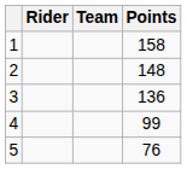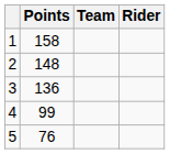 <table class="wikitable">
 <tr>
 <th></th>
+<th>Points</th>
+<th>Team</th>
 <th>Rider</th>
-<th>Team</th>
-<th>Points</th>
 </tr>
 <tr>
 <td style="text-align:center;">1</td>
+<td style="text-align:center;">158</td>
+<td></td>
 <td> </td>
-<td></td>
-<td style="text-align:center;">158</td>
 </tr>
 <tr>
 <td style="text-align:center;">2</td>
+<td style="text-align:center;">148</td>
 <td></td>
 <td></td>
-<td style="text-align:center;">148</td>
 </tr>
 <tr>
 <td style="text-align:center;">3</td>
+<td style="text-align:center;">136</td>
+<td></td>
 <td> </td>
-<td></td>
-<td style="text-align:center;">136</td>
 </tr>
 <tr>
 <td style="text-align:center;">4</td>
+<td style="text-align:center;">99</td>
 <td></td>
 <td></td>
-<td style="text-align:center;">99</td>
 </tr>
 <tr>
 <td style="text-align:center;">5</td>
+<td style="text-align:center;">76</td>
 <td></td>
 <td></td>
-<td style="text-align:center;">76</td>
 </tr>
 </table>
